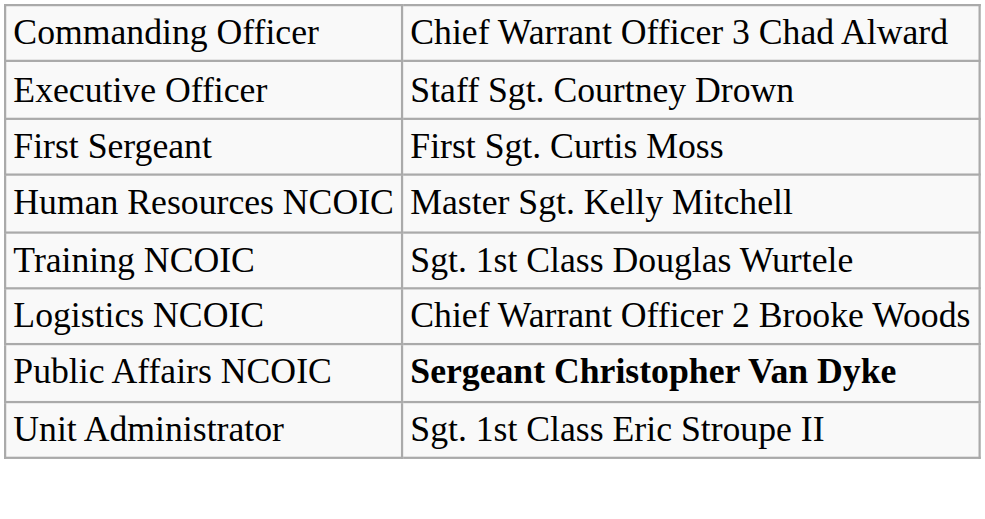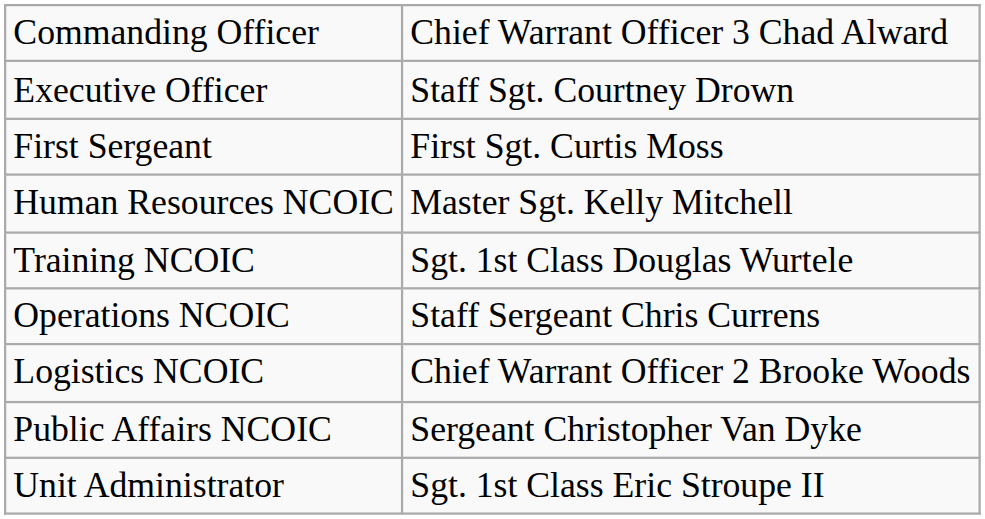 <table class="wikitable">
 <tr>
 <td>Commanding Officer</td>
 <td>Chief Warrant Officer 3 Chad Alward</td>
 </tr>
 <tr>
 <td>Executive Officer</td>
 <td>Staff Sgt. Courtney Drown</td>
 </tr>
 <tr>
 <td>First Sergeant</td>
 <td>First Sgt. Curtis Moss</td>
 </tr>
 <tr>
 <td>Human Resources NCOIC</td>
 <td>Master Sgt. Kelly Mitchell</td>
 </tr>
 <tr>
 <td>Training NCOIC</td>
 <td>Sgt. 1st Class Douglas Wurtele</td>
 </tr>
 <tr>
+<td>Operations NCOIC</td>
+<td>Staff Sergeant Chris Currens</td>
+</tr>
+<tr>
 <td>Logistics NCOIC</td>
 <td>Chief Warrant Officer 2 Brooke Woods</td>
 </tr>
 <tr>
 <td>Public Affairs NCOIC</td>
-<td><strong>Sergeant Christopher Van Dyke</strong></td>
+<td>Sergeant Christopher Van Dyke</td>
 </tr>
 <tr>
 <td>Unit Administrator</td>
 <td>Sgt. 1st Class Eric Stroupe II</td>
 </tr>
 </table>
